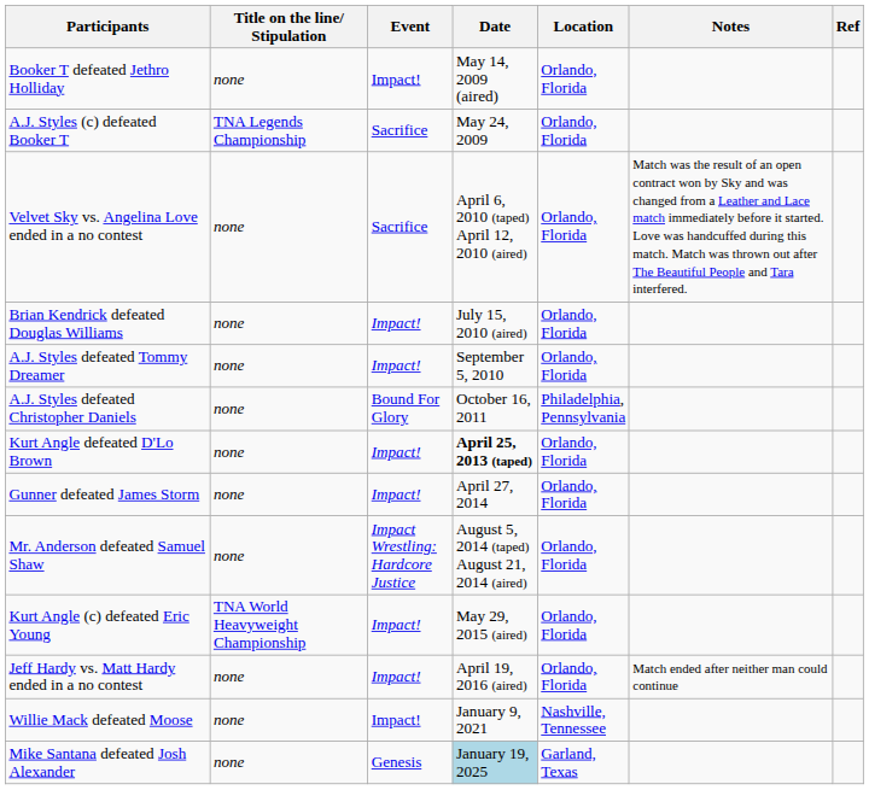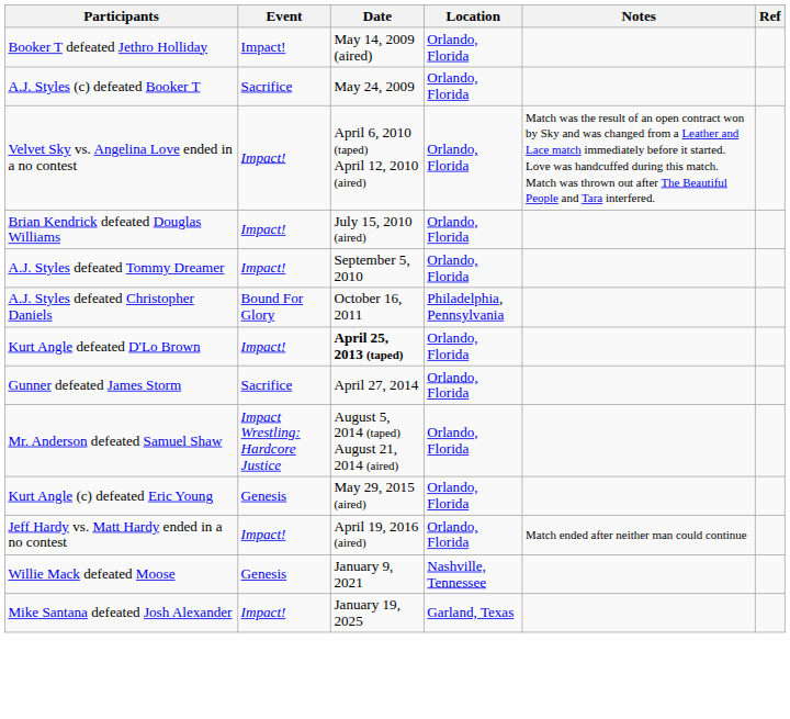 <table class="wikitable">
 <tr>
 <th width=25%>Participants</th>
-<th width=19%>Title on the line/<br>Stipulation</th>
 <th width=10%>Event</th>
 <th width=10%>Date</th>
 <th width=10%>Location</th>
 <th width=25%>Notes</th>
 <th width=1%>Ref</th>
 </tr>
 <tr>
 <td><a href='#'>Booker T</a> defeated <a href='#'>Jethro Holliday</a></td>
-<td><em>none</em></td>
 <td><a href='#'>Impact!</a></td>
 <td>May 14, 2009 (aired)</td>
 <td><a href='#'>Orlando, Florida</a></td>
 <td></td>
 <td></td>
 </tr>
 <tr>
 <td><a href='#'>A.J. Styles</a> (c) defeated <a href='#'>Booker T</a></td>
-<td><a href='#'>TNA Legends Championship</a></td>
 <td><a href='#'>Sacrifice</a></td>
 <td>May 24, 2009</td>
 <td><a href='#'>Orlando, Florida</a></td>
 <td></td>
 <td></td>
 </tr>
 <tr>
 <td><a href='#'>Velvet Sky</a> vs. <a href='#'>Angelina Love</a> ended in a no contest</td>
-<td><em>none</em></td>
-<td><a href='#'>Sacrifice</a></td>
+<td><em><a href='#'>Impact!</a></em></td>
 <td>April 6, 2010 <small>(taped)</small><br>April 12, 2010 <small>(aired)</small></td>
 <td><a href='#'>Orlando, Florida</a></td>
 <td><small>Match was the result of an open contract won by Sky and was changed from a <a href='#'>Leather and Lace match</a> immediately before it started. Love was handcuffed during this match. Match was thrown out after <a href='#'>The Beautiful People</a> and <a href='#'>Tara</a> interfered.</small></td>
 <td></td>
 </tr>
 <tr>
 <td><a href='#'>Brian Kendrick</a> defeated <a href='#'>Douglas Williams</a></td>
-<td><em>none</em></td>
 <td><em><a href='#'>Impact!</a></em></td>
 <td>July 15, 2010 <small>(aired)</small></td>
 <td><a href='#'>Orlando, Florida</a></td>
 <td></td>
 <td></td>
 </tr>
 <tr>
 <td><a href='#'>A.J. Styles</a> defeated <a href='#'>Tommy Dreamer</a></td>
-<td><em>none</em></td>
 <td><em><a href='#'>Impact!</a></em></td>
 <td>September 5, 2010</td>
 <td><a href='#'>Orlando, Florida</a></td>
 <td></td>
 <td></td>
 </tr>
 <tr>
 <td><a href='#'>A.J. Styles</a> defeated <a href='#'>Christopher Daniels</a></td>
-<td><em>none</em></td>
 <td><a href='#'>Bound For Glory</a></td>
 <td>October 16, 2011</td>
 <td><a href='#'>Philadelphia</a>, <a href='#'>Pennsylvania</a></td>
 <td></td>
 <td></td>
 </tr>
 <tr>
 <td><a href='#'>Kurt Angle</a> defeated <a href='#'>D'Lo Brown</a></td>
-<td><em>none</em></td>
 <td><em><a href='#'>Impact!</a></em></td>
 <td><strong>April 25, 2013 <small>(taped)</small></strong></td>
 <td><a href='#'>Orlando, Florida</a></td>
 <td></td>
 <td></td>
 </tr>
 <tr>
 <td><a href='#'>Gunner</a> defeated <a href='#'>James Storm</a></td>
-<td><em>none</em></td>
-<td><em><a href='#'>Impact!</a></em></td>
+<td><a href='#'>Sacrifice</a></td>
 <td>April 27, 2014</td>
 <td><a href='#'>Orlando, Florida</a></td>
 <td></td>
 <td></td>
 </tr>
 <tr>
 <td><a href='#'>Mr. Anderson</a> defeated <a href='#'>Samuel Shaw</a></td>
-<td><em>none</em></td>
 <td><em><a href='#'>Impact Wrestling: Hardcore Justice</a></em></td>
 <td>August 5, 2014 <small>(taped)</small><br>August 21, 2014 <small>(aired)</small></td>
 <td><a href='#'>Orlando, Florida</a></td>
 <td></td>
 <td></td>
 </tr>
 <tr>
 <td><a href='#'>Kurt Angle</a> (c) defeated <a href='#'>Eric Young</a></td>
-<td><a href='#'>TNA World Heavyweight Championship</a></td>
-<td><em><a href='#'>Impact!</a></em></td>
+<td><a href='#'>Genesis</a></td>
 <td>May 29, 2015 <small>(aired)</small></td>
 <td><a href='#'>Orlando, Florida</a></td>
 <td></td>
 <td></td>
 </tr>
 <tr>
 <td><a href='#'>Jeff Hardy</a> vs. <a href='#'>Matt Hardy</a> ended in a no contest</td>
-<td><em>none</em></td>
 <td><em><a href='#'>Impact!</a></em></td>
 <td>April 19, 2016 <small>(aired)</small></td>
 <td><a href='#'>Orlando, Florida</a></td>
 <td><small>Match ended after neither man could continue</small></td>
 <td></td>
 </tr>
 <tr>
 <td><a href='#'>Willie Mack</a> defeated <a href='#'>Moose</a></td>
-<td><em>none</em></td>
-<td><a href='#'>Impact!</a></td>
+<td><a href='#'>Genesis</a></td>
 <td>January 9, 2021</td>
 <td><a href='#'>Nashville, Tennessee</a></td>
 <td></td>
 <td></td>
 </tr>
 <tr>
 <td><a href='#'>Mike Santana</a> defeated <a href='#'>Josh Alexander</a></td>
-<td><em>none</em></td>
-<td><a href='#'>Genesis</a></td>
-<td style="background: lightblue;">January 19, 2025</td>
+<td><em><a href='#'>Impact!</a></em></td>
+<td>January 19, 2025</td>
 <td><a href='#'>Garland, Texas</a></td>
 <td></td>
 <td></td>
 </tr>
 </table>
